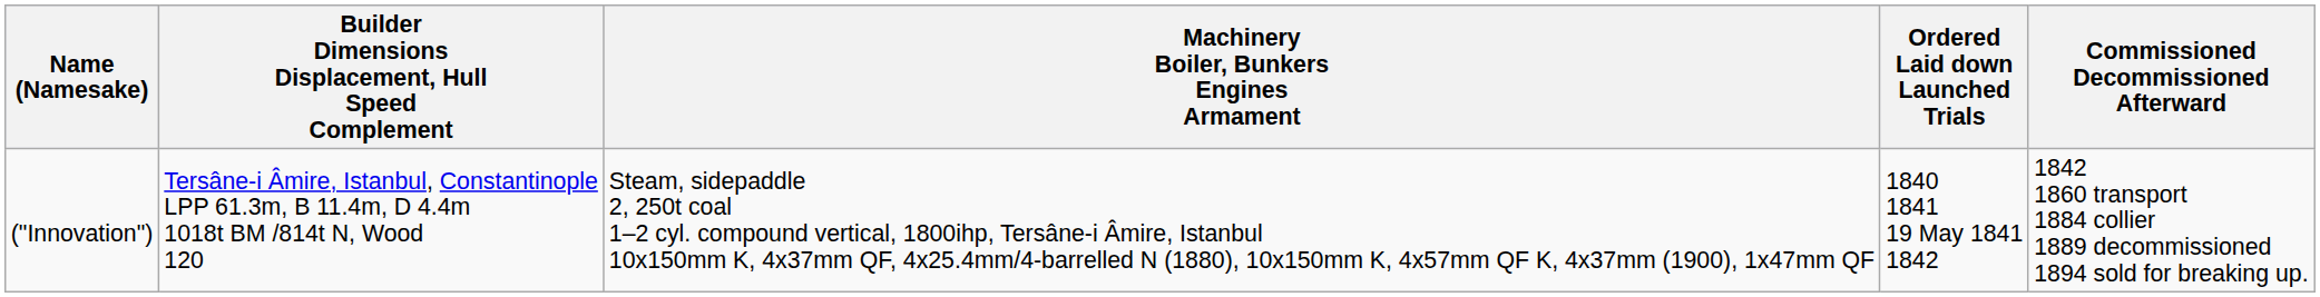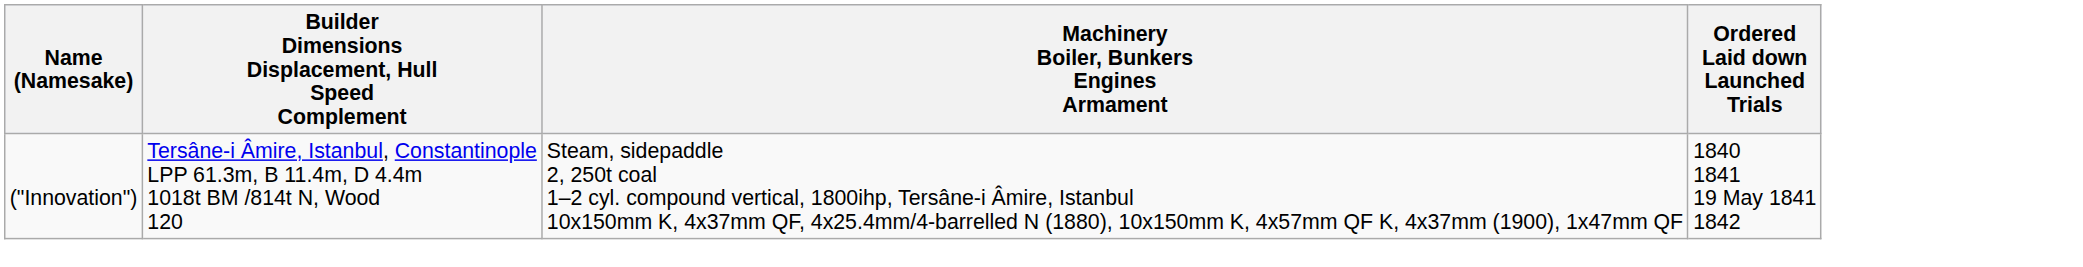 <table class="wikitable" style="font-size:90%;">
 <tr bgcolor="#e6e9ff">
 <th>Name<br>(Namesake)</th>
 <th>Builder<br>Dimensions<br>Displacement, Hull<br>Speed<br>Complement</th>
 <th>Machinery<br>Boiler, Bunkers<br>Engines<br>Armament</th>
 <th>Ordered<br>Laid down<br>Launched<br>Trials</th>
-<th>Commissioned<br>Decommissioned<br>Afterward</th>
 </tr>
 <tr ---->
 <td><br>("Innovation")</td>
 <td> <a href='#'>Tersâne-i Âmire, Istanbul</a>, <a href='#'>Constantinople</a><br>LPP 61.3m, B 11.4m, D 4.4m<br>1018t BM /814t N, Wood<br>120</td>
 <td>Steam, sidepaddle<br>2, 250t coal<br>1–2 cyl. compound vertical, 1800ihp, Tersâne-i Âmire, Istanbul<br>10x150mm K, 4x37mm QF, 4x25.4mm/4-barrelled N (1880), 10x150mm K, 4x57mm QF K, 4x37mm (1900), 1x47mm QF</td>
 <td>1840<br>1841<br>19 May 1841<br>1842</td>
-<td>1842<br>1860 transport<br>1884 collier<br>1889 decommissioned<br>1894 sold for breaking up.</td>
 </tr>
 </table>
